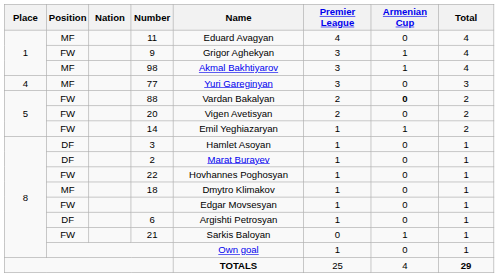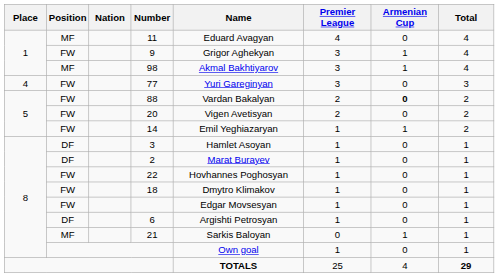 <table class="wikitable" style="font-size: 95%; text-align: center;">
 <tr>
 <th width=60>Place</th>
 <th width=60>Position</th>
 <th width=60>Nation</th>
 <th width=60>Number</th>
 <th width=200>Name</th>
 <th width=100><a href='#'>Premier League</a></th>
 <th width=100><a href='#'>Armenian Cup</a></th>
 <th width=80><strong>Total</strong></th>
 </tr>
 <tr>
 <td rowspan="3">1</td>
 <td>MF</td>
 <td></td>
 <td>11</td>
 <td>Eduard Avagyan</td>
 <td>4</td>
 <td>0</td>
 <td>4</td>
 </tr>
 <tr>
 <td>FW</td>
 <td></td>
 <td>9</td>
 <td>Grigor Aghekyan</td>
 <td>3</td>
 <td>1</td>
 <td>4</td>
 </tr>
 <tr>
 <td>MF</td>
 <td></td>
 <td>98</td>
 <td><a href='#'>Akmal Bakhtiyarov</a></td>
 <td>3</td>
 <td>1</td>
 <td>4</td>
 </tr>
 <tr>
 <td>4</td>
-<td>MF</td>
+<td>FW</td>
 <td></td>
 <td>77</td>
 <td><a href='#'>Yuri Gareginyan</a></td>
 <td>3</td>
 <td>0</td>
 <td>3</td>
 </tr>
 <tr>
 <td rowspan="3">5</td>
 <td>FW</td>
 <td></td>
 <td>88</td>
 <td>Vardan Bakalyan</td>
 <td>2</td>
 <td><strong>0</strong></td>
 <td>2</td>
 </tr>
 <tr>
 <td>FW</td>
 <td></td>
 <td>20</td>
 <td>Vigen Avetisyan</td>
 <td>2</td>
 <td>0</td>
 <td>2</td>
 </tr>
 <tr>
 <td>FW</td>
 <td></td>
 <td>14</td>
 <td>Emil Yeghiazaryan</td>
 <td>1</td>
 <td>1</td>
 <td>2</td>
 </tr>
 <tr>
 <td rowspan="8">8</td>
 <td>DF</td>
 <td></td>
 <td>3</td>
 <td>Hamlet Asoyan</td>
 <td>1</td>
 <td>0</td>
 <td>1</td>
 </tr>
 <tr>
 <td>DF</td>
 <td></td>
 <td>2</td>
 <td><a href='#'>Marat Burayev</a></td>
 <td>1</td>
 <td>0</td>
 <td>1</td>
 </tr>
 <tr>
 <td>FW</td>
 <td></td>
 <td>22</td>
 <td>Hovhannes Poghosyan</td>
 <td>1</td>
 <td>0</td>
 <td>1</td>
 </tr>
 <tr>
-<td>MF</td>
+<td>FW</td>
 <td></td>
 <td>18</td>
 <td>Dmytro Klimakov</td>
 <td>1</td>
 <td>0</td>
 <td>1</td>
 </tr>
 <tr>
 <td>FW</td>
 <td></td>
 <td></td>
 <td>Edgar Movsesyan</td>
 <td>1</td>
 <td>0</td>
 <td>1</td>
 </tr>
 <tr>
 <td>DF</td>
 <td></td>
 <td>6</td>
 <td>Argishti Petrosyan</td>
 <td>1</td>
 <td>0</td>
 <td>1</td>
 </tr>
 <tr>
-<td>FW</td>
+<td>MF</td>
 <td></td>
 <td>21</td>
 <td>Sarkis Baloyan</td>
 <td>0</td>
 <td>1</td>
 <td>1</td>
 </tr>
 <tr>
 <td colspan="3"></td>
 <td><a href='#'>Own goal</a></td>
 <td>1</td>
 <td>0</td>
 <td>1</td>
 </tr>
 <tr>
 <td colspan="4"></td>
 <td><strong>TOTALS</strong></td>
 <td>25</td>
 <td>4</td>
 <td><strong>29</strong></td>
 </tr>
 </table>
